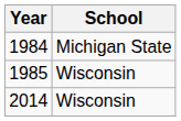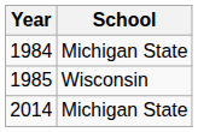 <table class="wikitable">
 <tr>
 <th>Year</th>
 <th>School</th>
 </tr>
 <tr>
 <td>1984</td>
 <td>Michigan State</td>
 </tr>
 <tr>
 <td>1985</td>
 <td>Wisconsin</td>
 </tr>
 <tr>
 <td>2014</td>
-<td>Wisconsin</td>
+<td>Michigan State</td>
 </tr>
 <tr>
 </tr>
 </table>
